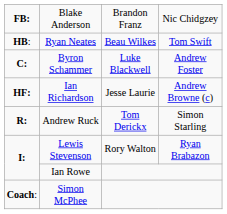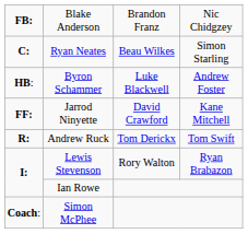 <table class="wikitable" width="50%" align="center" style="font-size:90%; text-align: center">
 <tr>
 <td><strong>FB:</strong></td>
 <td>Blake Anderson</td>
 <td>Brandon Franz</td>
 <td>Nic Chidgzey</td>
 </tr>
 <tr>
-<td><strong>HB</strong>:</td>
+<td><strong>C:</strong></td>
 <td><a href='#'>Ryan Neates</a></td>
 <td><a href='#'>Beau Wilkes</a></td>
-<td><a href='#'>Tom Swift</a></td>
+<td>Simon Starling</td>
 </tr>
 <tr>
-<td><strong>C:</strong></td>
+<td><strong>HB</strong>:</td>
 <td><a href='#'>Byron Schammer</a></td>
 <td><a href='#'>Luke Blackwell</a></td>
 <td><a href='#'>Andrew Foster</a></td>
 </tr>
 <tr>
-<td><strong>HF:</strong></td>
-<td><a href='#'>Ian Richardson</a></td>
-<td>Jesse Laurie</td>
-<td><a href='#'>Andrew Browne</a> (<a href='#'>c</a>)</td>
+<td><strong>FF:</strong></td>
+<td>Jarrod Ninyette</td>
+<td><a href='#'>David Crawford</a></td>
+<td><a href='#'>Kane Mitchell</a></td>
 </tr>
 <tr>
 <td><strong>R:</strong></td>
 <td>Andrew Ruck</td>
 <td><a href='#'>Tom Derickx</a></td>
-<td>Simon Starling</td>
+<td><a href='#'>Tom Swift</a></td>
 </tr>
 <tr>
 <td rowspan="2"><strong>I:</strong></td>
 <td><a href='#'>Lewis Stevenson</a></td>
 <td>Rory Walton</td>
 <td><a href='#'>Ryan Brabazon</a></td>
 </tr>
 <tr>
 <td>Ian Rowe</td>
 <td colspan="2"></td>
 </tr>
 <tr>
 <td><strong>Coach</strong>:</td>
 <td><a href='#'>Simon McPhee</a></td>
 <td colspan="2"></td>
 </tr>
 </table>
